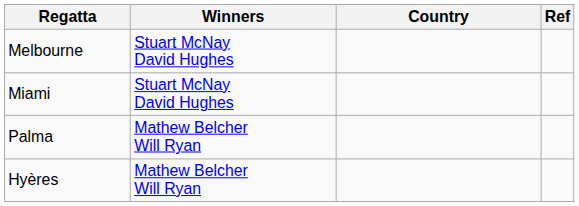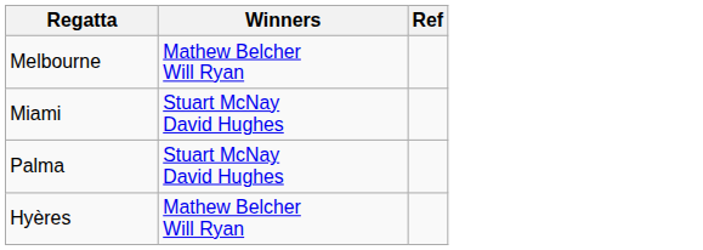 <table class="wikitable">
 <tr>
 <th width=120>Regatta</th>
 <th width=200px>Winners</th>
-<th width=200px>Country</th>
 <th>Ref</th>
 </tr>
 <tr>
 <td>Melbourne</td>
-<td><a href='#'>Stuart McNay</a><br><a href='#'>David Hughes</a></td>
-<td></td>
+<td><a href='#'>Mathew Belcher</a><br><a href='#'>Will Ryan</a></td>
 <td></td>
 </tr>
 <tr>
 <td>Miami</td>
 <td><a href='#'>Stuart McNay</a><br><a href='#'>David Hughes</a></td>
 <td></td>
-<td></td>
 </tr>
 <tr>
 <td>Palma</td>
-<td><a href='#'>Mathew Belcher</a><br><a href='#'>Will Ryan</a></td>
-<td></td>
+<td><a href='#'>Stuart McNay</a><br><a href='#'>David Hughes</a></td>
 <td></td>
 </tr>
 <tr>
 <td>Hyères</td>
 <td><a href='#'>Mathew Belcher</a><br><a href='#'>Will Ryan</a></td>
 <td></td>
-<td></td>
 </tr>
 </table>
